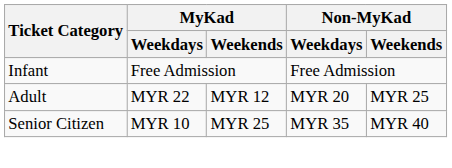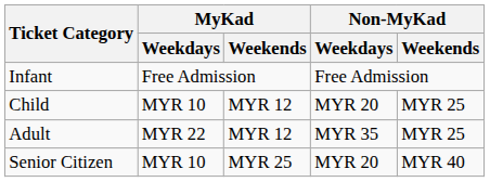 <table class="wikitable">
 <tr>
 <th rowspan="2">Ticket Category</th>
 <th colspan="2">MyKad</th>
 <th colspan="2">Non-MyKad</th>
 </tr>
 <tr>
 <th>Weekdays</th>
 <th>Weekends</th>
 <th>Weekdays</th>
 <th>Weekends</th>
 </tr>
 <tr>
 <td>Infant</td>
 <td colspan="2">Free Admission</td>
 <td colspan="2">Free Admission</td>
 </tr>
 <tr>
+<td>Child</td>
+<td>MYR 10</td>
+<td>MYR 12</td>
+<td>MYR 20</td>
+<td>MYR 25</td>
+</tr>
+<tr>
 <td>Adult</td>
 <td>MYR 22</td>
 <td>MYR 12</td>
-<td>MYR 20</td>
+<td>MYR 35</td>
 <td>MYR 25</td>
 </tr>
 <tr>
 <td>Senior Citizen</td>
 <td>MYR 10</td>
 <td>MYR 25</td>
-<td>MYR 35</td>
+<td>MYR 20</td>
 <td>MYR 40</td>
 </tr>
 </table>
